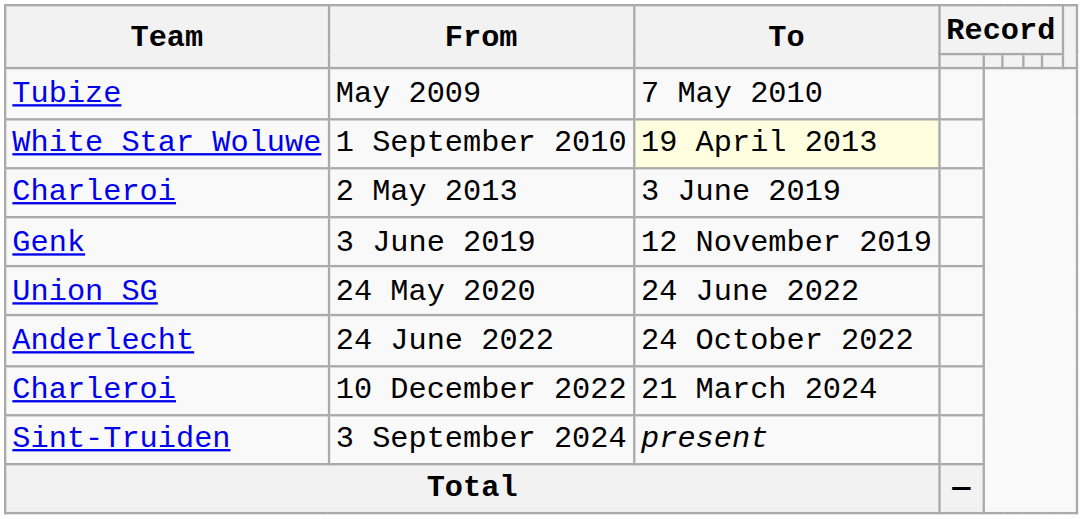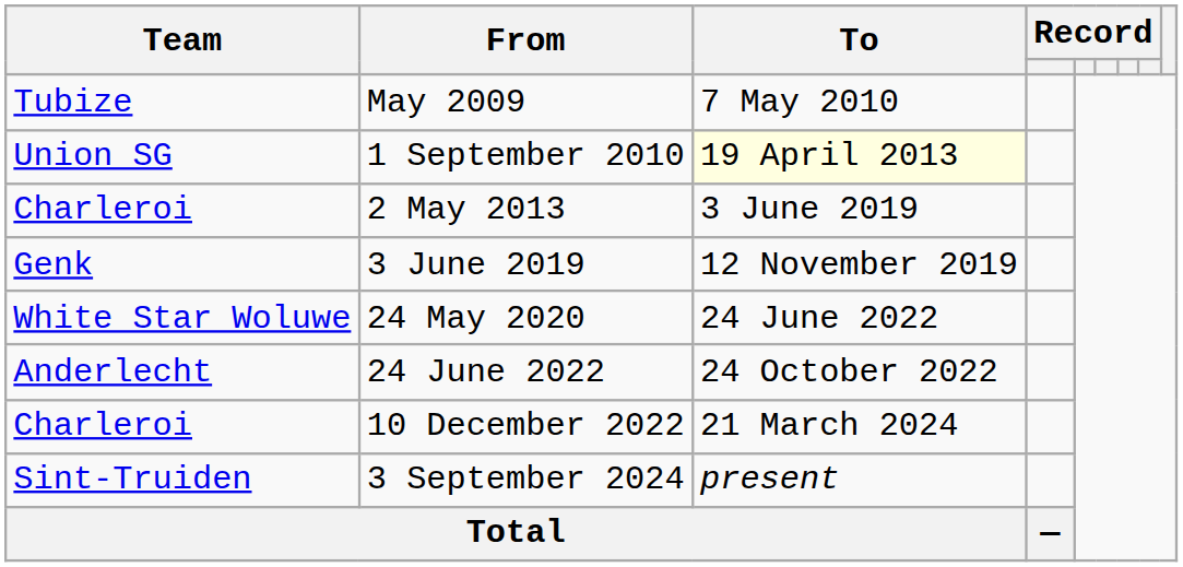 <table class=wikitable style="text-align: center">
 <tr>
 <th rowspan=2>Team</th>
 <th rowspan=2>From</th>
 <th rowspan=2>To</th>
 <th colspan=5>Record</th>
 <th rowspan=2></th>
 </tr>
 <tr>
 <th></th>
 <th></th>
 <th></th>
 <th></th>
 <th></th>
 </tr>
 <tr>
 <td align=left><a href='#'>Tubize</a></td>
 <td align=left>May 2009</td>
 <td align=left>7 May 2010<br></td>
 <td></td>
 </tr>
 <tr>
-<td align=left><a href='#'>White Star Woluwe</a></td>
+<td align=left><a href='#'>Union SG</a></td>
 <td align=left>1 September 2010</td>
 <td align=left style="background: lightyellow;">19 April 2013<br></td>
 <td></td>
 </tr>
 <tr>
 <td align=left><a href='#'>Charleroi</a></td>
 <td align=left>2 May 2013</td>
 <td align=left>3 June 2019<br></td>
 <td></td>
 </tr>
 <tr>
 <td align=left><a href='#'>Genk</a></td>
 <td align=left>3 June 2019</td>
 <td align=left>12 November 2019<br></td>
 <td></td>
 </tr>
 <tr>
-<td align=left><a href='#'>Union SG</a></td>
+<td align=left><a href='#'>White Star Woluwe</a></td>
 <td align=left>24 May 2020</td>
 <td align=left>24 June 2022<br></td>
 <td></td>
 </tr>
 <tr>
 <td align=left><a href='#'>Anderlecht</a></td>
 <td align=left>24 June 2022</td>
 <td align=left>24 October 2022<br></td>
 <td></td>
 </tr>
 <tr>
 <td align=left><a href='#'>Charleroi</a></td>
 <td align=left>10 December  2022</td>
 <td align=left>21 March 2024<br></td>
 <td></td>
 </tr>
 <tr>
 <td align=left><a href='#'>Sint-Truiden</a></td>
 <td align=left>3 September 2024</td>
 <td align=left><em>present</em><br></td>
 <td></td>
 </tr>
 <tr>
 <th colspan=3>Total<br></th>
 <th>—</th>
 </tr>
 </table>
